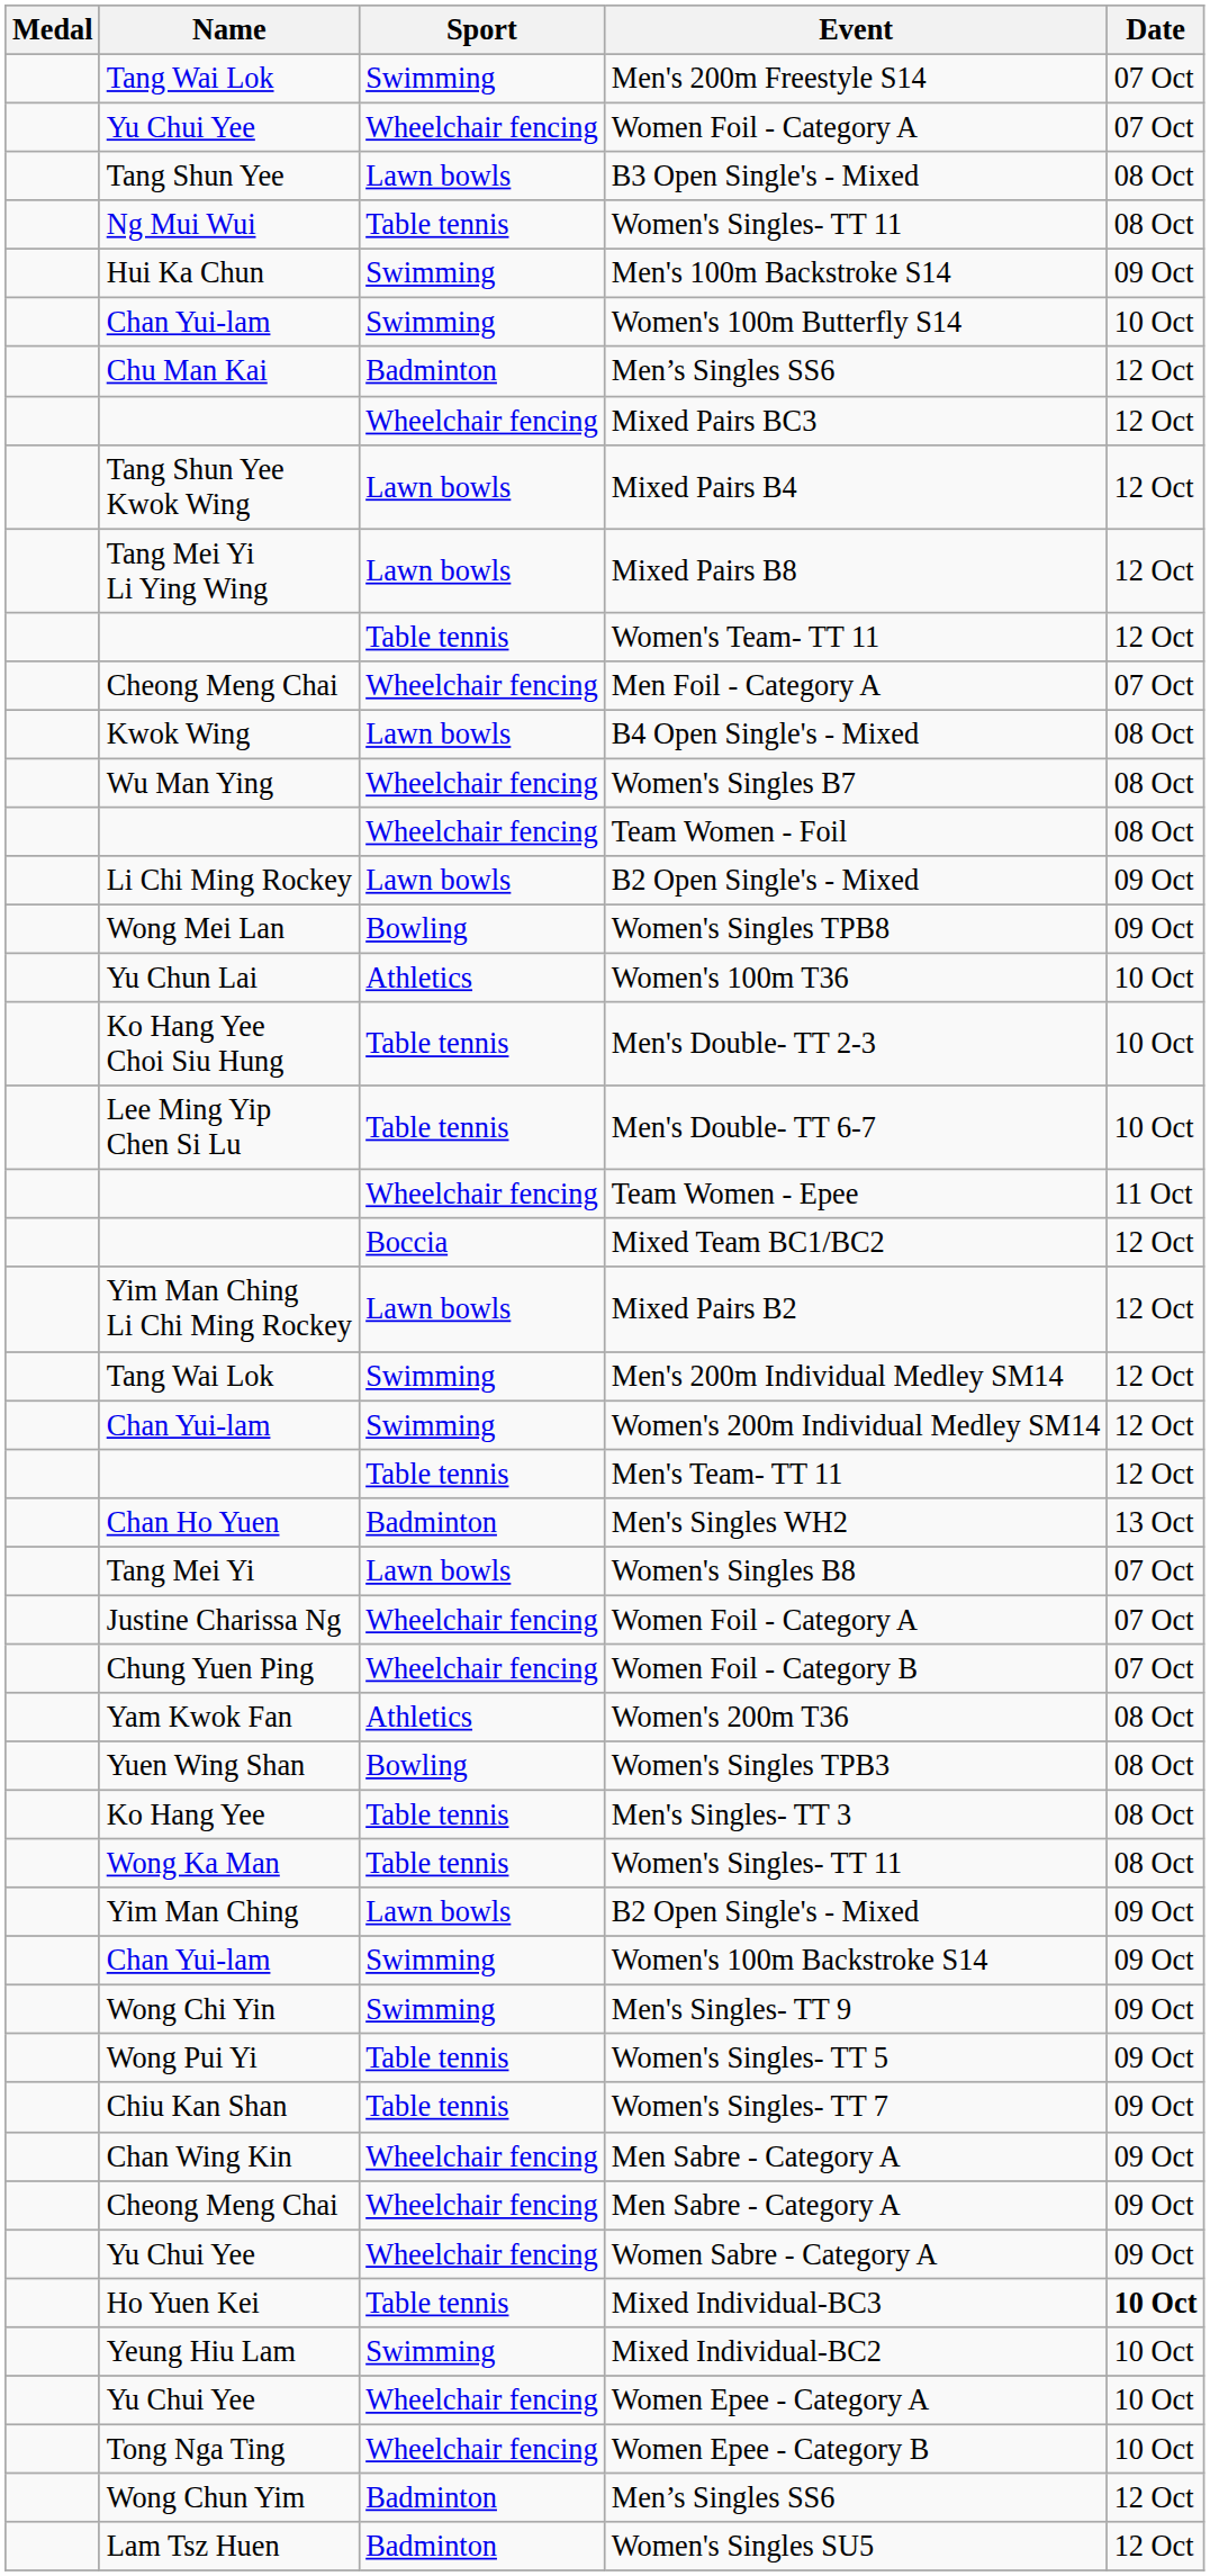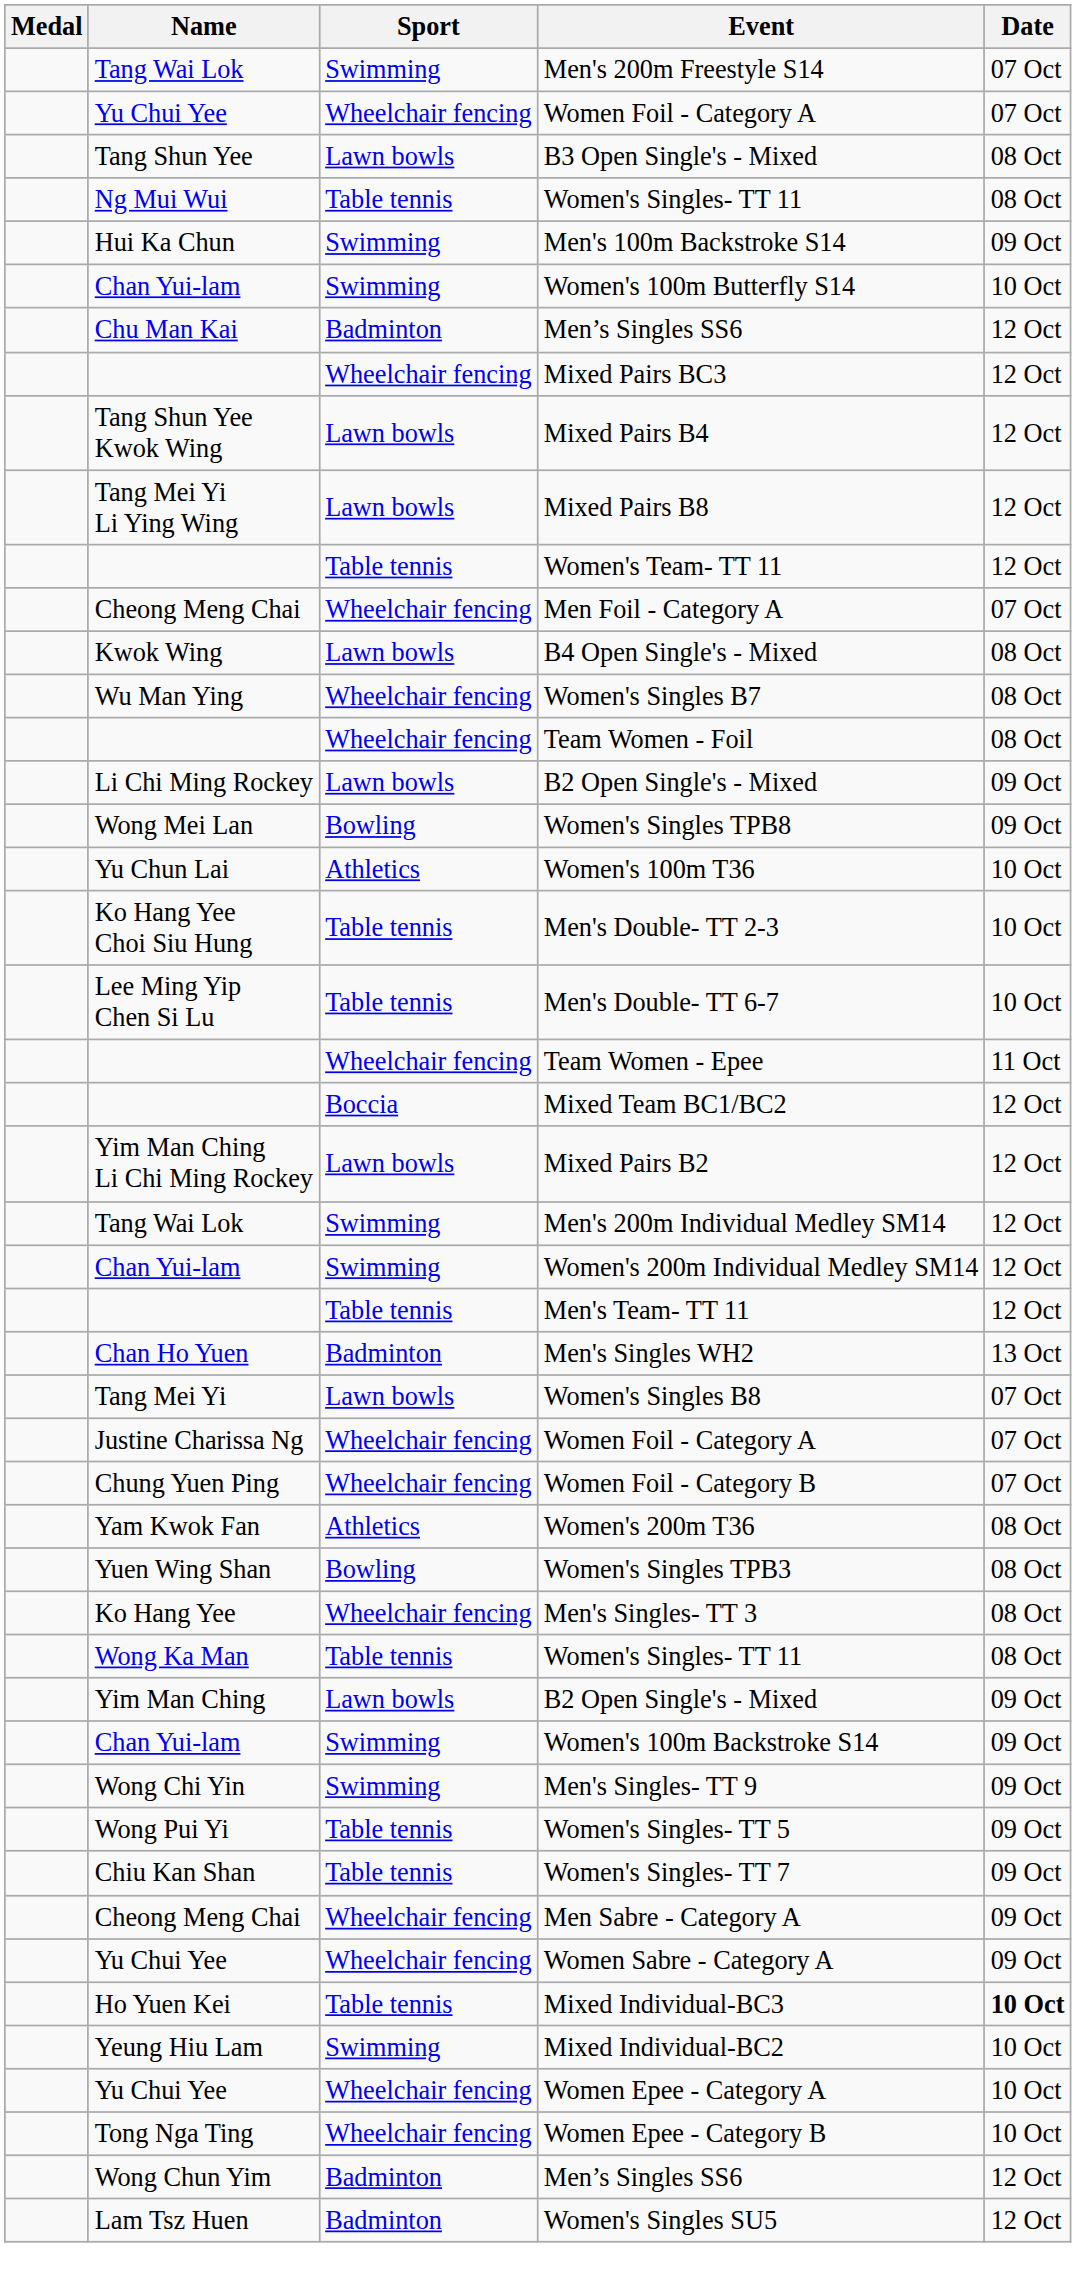 <table class="wikitable sortable"  style="font-size:95%">
 <tr>
 <th>Medal</th>
 <th>Name</th>
 <th>Sport</th>
 <th>Event</th>
 <th>Date</th>
 </tr>
 <tr>
 <td></td>
 <td><a href='#'>Tang Wai Lok</a></td>
 <td><a href='#'>Swimming</a></td>
 <td>Men's 200m Freestyle S14</td>
 <td>07 Oct</td>
 </tr>
 <tr>
 <td></td>
 <td><a href='#'>Yu Chui Yee</a></td>
 <td><a href='#'>Wheelchair fencing</a></td>
 <td>Women Foil - Category A</td>
 <td>07 Oct</td>
 </tr>
 <tr>
 <td></td>
 <td>Tang Shun Yee</td>
 <td><a href='#'>Lawn bowls</a></td>
 <td>B3 Open Single's - Mixed</td>
 <td>08 Oct</td>
 </tr>
 <tr>
 <td></td>
 <td><a href='#'>Ng Mui Wui</a></td>
 <td><a href='#'>Table tennis</a></td>
 <td>Women's Singles- TT 11</td>
 <td>08 Oct</td>
 </tr>
 <tr>
 <td></td>
 <td>Hui Ka Chun</td>
 <td><a href='#'>Swimming</a></td>
 <td>Men's 100m Backstroke S14</td>
 <td>09 Oct</td>
 </tr>
 <tr>
 <td></td>
 <td><a href='#'>Chan Yui-lam</a></td>
 <td><a href='#'>Swimming</a></td>
 <td>Women's 100m Butterfly S14</td>
 <td>10 Oct</td>
 </tr>
 <tr>
 <td></td>
 <td><a href='#'>Chu Man Kai</a></td>
 <td><a href='#'>Badminton</a></td>
 <td>Men’s Singles SS6</td>
 <td>12 Oct</td>
 </tr>
 <tr>
 <td></td>
 <td></td>
 <td><a href='#'>Wheelchair fencing</a></td>
 <td>Mixed Pairs BC3</td>
 <td>12 Oct</td>
 </tr>
 <tr>
 <td></td>
 <td>Tang Shun Yee<br>Kwok Wing</td>
 <td><a href='#'>Lawn bowls</a></td>
 <td>Mixed Pairs B4 </td>
 <td>12 Oct</td>
 </tr>
 <tr>
 <td></td>
 <td>Tang Mei Yi<br>Li Ying Wing</td>
 <td><a href='#'>Lawn bowls</a></td>
 <td>Mixed Pairs B8 </td>
 <td>12 Oct</td>
 </tr>
 <tr>
 <td></td>
 <td></td>
 <td><a href='#'>Table tennis</a></td>
 <td>Women's Team- TT 11</td>
 <td>12 Oct</td>
 </tr>
 <tr>
 <td></td>
 <td>Cheong Meng Chai</td>
 <td><a href='#'>Wheelchair fencing</a></td>
 <td>Men Foil - Category A</td>
 <td>07 Oct</td>
 </tr>
 <tr>
 <td></td>
 <td>Kwok Wing</td>
 <td><a href='#'>Lawn bowls</a></td>
 <td>B4 Open Single's - Mixed</td>
 <td>08 Oct</td>
 </tr>
 <tr>
 <td></td>
 <td>Wu Man Ying</td>
 <td><a href='#'>Wheelchair fencing</a></td>
 <td>Women's Singles B7</td>
 <td>08 Oct</td>
 </tr>
 <tr>
 <td></td>
 <td></td>
 <td><a href='#'>Wheelchair fencing</a></td>
 <td>Team Women - Foil</td>
 <td>08 Oct</td>
 </tr>
 <tr>
 <td></td>
 <td>Li Chi Ming Rockey</td>
 <td><a href='#'>Lawn bowls</a></td>
 <td>B2 Open Single's - Mixed</td>
 <td>09 Oct</td>
 </tr>
 <tr>
 <td></td>
 <td>Wong Mei Lan</td>
 <td><a href='#'>Bowling</a></td>
 <td>Women's Singles TPB8</td>
 <td>09 Oct</td>
 </tr>
 <tr>
 <td></td>
 <td>Yu Chun Lai</td>
 <td><a href='#'>Athletics</a></td>
 <td>Women's 100m T36</td>
 <td>10 Oct</td>
 </tr>
 <tr>
 <td></td>
 <td>Ko Hang Yee<br>Choi Siu Hung</td>
 <td><a href='#'>Table tennis</a></td>
 <td>Men's Double- TT 2-3</td>
 <td>10 Oct</td>
 </tr>
 <tr>
 <td></td>
 <td>Lee Ming Yip<br>Chen Si Lu</td>
 <td><a href='#'>Table tennis</a></td>
 <td>Men's Double- TT 6-7</td>
 <td>10 Oct</td>
 </tr>
 <tr>
 <td></td>
 <td></td>
 <td><a href='#'>Wheelchair fencing</a></td>
 <td>Team Women - Epee</td>
 <td>11 Oct</td>
 </tr>
 <tr>
 <td></td>
 <td></td>
 <td><a href='#'>Boccia</a></td>
 <td>Mixed Team BC1/BC2</td>
 <td>12 Oct</td>
 </tr>
 <tr>
 <td></td>
 <td>Yim Man Ching<br>Li Chi Ming Rockey</td>
 <td><a href='#'>Lawn bowls</a></td>
 <td>Mixed Pairs B2</td>
 <td>12 Oct</td>
 </tr>
 <tr>
 <td></td>
 <td>Tang Wai Lok</td>
 <td><a href='#'>Swimming</a></td>
 <td>Men's 200m Individual Medley SM14</td>
 <td>12 Oct</td>
 </tr>
 <tr>
 <td></td>
 <td><a href='#'>Chan Yui-lam</a></td>
 <td><a href='#'>Swimming</a></td>
 <td>Women's 200m Individual Medley SM14</td>
 <td>12 Oct</td>
 </tr>
 <tr>
 <td></td>
 <td></td>
 <td><a href='#'>Table tennis</a></td>
 <td>Men's Team- TT 11</td>
 <td>12 Oct</td>
 </tr>
 <tr>
 <td></td>
 <td><a href='#'>Chan Ho Yuen</a></td>
 <td><a href='#'>Badminton</a></td>
 <td>Men's Singles WH2</td>
 <td>13 Oct</td>
 </tr>
 <tr>
 <td></td>
 <td>Tang Mei Yi</td>
 <td><a href='#'>Lawn bowls</a></td>
 <td>Women's Singles B8</td>
 <td>07 Oct</td>
 </tr>
 <tr>
 <td></td>
 <td>Justine Charissa Ng</td>
 <td><a href='#'>Wheelchair fencing</a></td>
 <td>Women Foil - Category A</td>
 <td>07 Oct</td>
 </tr>
 <tr>
 <td></td>
 <td>Chung Yuen Ping</td>
 <td><a href='#'>Wheelchair fencing</a></td>
 <td>Women Foil - Category B</td>
 <td>07 Oct</td>
 </tr>
 <tr>
 <td></td>
 <td>Yam Kwok Fan</td>
 <td><a href='#'>Athletics</a></td>
 <td>Women's 200m T36</td>
 <td>08 Oct</td>
 </tr>
 <tr>
 <td></td>
 <td>Yuen Wing Shan</td>
 <td><a href='#'>Bowling</a></td>
 <td>Women's Singles TPB3</td>
 <td>08 Oct</td>
 </tr>
 <tr>
 <td></td>
 <td>Ko Hang Yee</td>
-<td><a href='#'>Table tennis</a></td>
+<td><a href='#'>Wheelchair fencing</a></td>
 <td>Men's Singles- TT 3</td>
 <td>08 Oct</td>
 </tr>
 <tr>
 <td></td>
 <td><a href='#'>Wong Ka Man</a></td>
 <td><a href='#'>Table tennis</a></td>
 <td>Women's Singles- TT 11</td>
 <td>08 Oct</td>
 </tr>
 <tr>
 <td></td>
 <td>Yim Man Ching</td>
 <td><a href='#'>Lawn bowls</a></td>
 <td>B2 Open Single's - Mixed</td>
 <td>09 Oct</td>
 </tr>
 <tr>
 <td></td>
 <td><a href='#'>Chan Yui-lam</a></td>
 <td><a href='#'>Swimming</a></td>
 <td>Women's 100m Backstroke S14</td>
 <td>09 Oct</td>
 </tr>
 <tr>
 <td></td>
 <td>Wong Chi Yin</td>
 <td><a href='#'>Swimming</a></td>
 <td>Men's Singles- TT 9</td>
 <td>09 Oct</td>
 </tr>
 <tr>
 <td></td>
 <td>Wong Pui Yi</td>
 <td><a href='#'>Table tennis</a></td>
 <td>Women's Singles- TT 5</td>
 <td>09 Oct</td>
 </tr>
 <tr>
 <td></td>
 <td>Chiu Kan Shan</td>
 <td><a href='#'>Table tennis</a></td>
 <td>Women's Singles- TT 7</td>
-<td>09 Oct</td>
-</tr>
-<tr>
-<td></td>
-<td>Chan Wing Kin</td>
-<td><a href='#'>Wheelchair fencing</a></td>
-<td>Men Sabre - Category A</td>
 <td>09 Oct</td>
 </tr>
 <tr>
 <td></td>
 <td>Cheong Meng Chai</td>
 <td><a href='#'>Wheelchair fencing</a></td>
 <td>Men Sabre - Category A</td>
 <td>09 Oct</td>
 </tr>
 <tr>
 <td></td>
 <td>Yu Chui Yee</td>
 <td><a href='#'>Wheelchair fencing</a></td>
 <td>Women Sabre - Category A</td>
 <td>09 Oct</td>
 </tr>
 <tr>
 <td></td>
 <td>Ho Yuen Kei</td>
 <td><a href='#'>Table tennis</a></td>
 <td>Mixed Individual-BC3</td>
 <td><strong>10 Oct</strong></td>
 </tr>
 <tr>
 <td></td>
 <td>Yeung Hiu Lam</td>
 <td><a href='#'>Swimming</a></td>
 <td>Mixed Individual-BC2</td>
 <td>10 Oct</td>
 </tr>
 <tr>
 <td></td>
 <td>Yu Chui Yee</td>
 <td><a href='#'>Wheelchair fencing</a></td>
 <td>Women Epee - Category A</td>
 <td>10 Oct</td>
 </tr>
 <tr>
 <td></td>
 <td>Tong Nga Ting</td>
 <td><a href='#'>Wheelchair fencing</a></td>
 <td>Women Epee - Category B</td>
 <td>10 Oct</td>
 </tr>
 <tr>
 <td></td>
 <td>Wong Chun Yim</td>
 <td><a href='#'>Badminton</a></td>
 <td>Men’s Singles SS6</td>
 <td>12 Oct</td>
 </tr>
 <tr>
 <td></td>
 <td>Lam Tsz Huen</td>
 <td><a href='#'>Badminton</a></td>
 <td>Women's Singles SU5</td>
 <td>12 Oct</td>
 </tr>
 </table>
